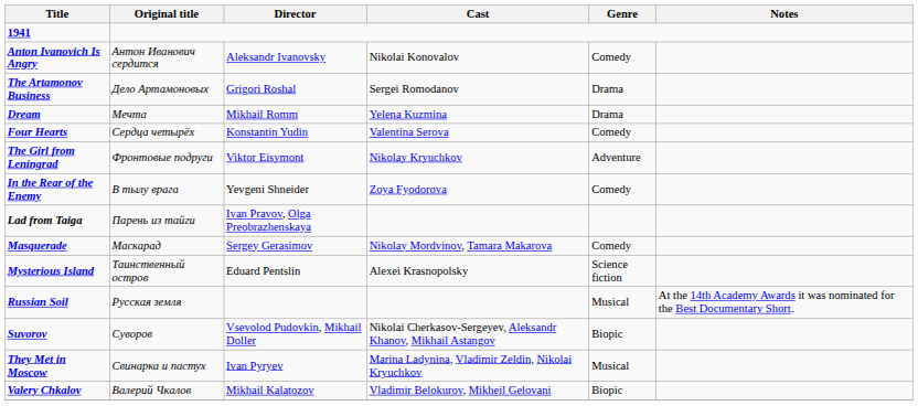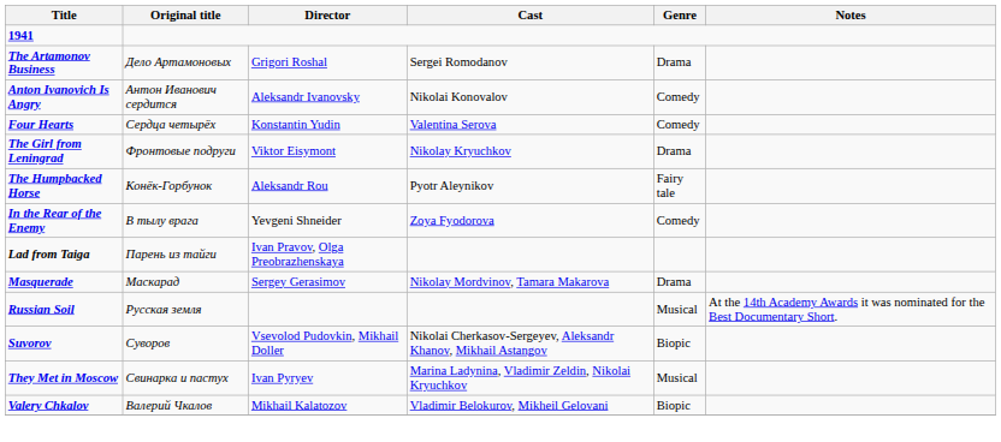 <table class="wikitable">
 <tr>
 <th>Title</th>
 <th>Original title</th>
 <th>Director</th>
 <th>Cast</th>
 <th>Genre</th>
 <th>Notes</th>
 </tr>
 <tr>
 <td><strong><a href='#'>1941</a></strong></td>
 </tr>
 <tr>
-<td><strong><em><a href='#'>Anton Ivanovich Is Angry</a></em></strong></td>
-<td><em>Антон Иванович сердится</em></td>
-<td><a href='#'>Aleksandr Ivanovsky</a></td>
-<td>Nikolai Konovalov</td>
-<td>Comedy</td>
-<td></td>
-</tr>
-<tr>
 <td><strong><em><a href='#'>The Artamonov Business</a></em></strong></td>
 <td><em>Дело Артамоновых</em></td>
 <td><a href='#'>Grigori Roshal</a></td>
 <td>Sergei Romodanov</td>
 <td>Drama</td>
 <td></td>
 </tr>
 <tr>
-<td><strong><em><a href='#'>Dream</a></em></strong></td>
-<td><em>Мечта</em></td>
-<td><a href='#'>Mikhail Romm</a></td>
-<td><a href='#'>Yelena Kuzmina</a></td>
-<td>Drama</td>
+<td><strong><em><a href='#'>Anton Ivanovich Is Angry</a></em></strong></td>
+<td><em>Антон Иванович сердится</em></td>
+<td><a href='#'>Aleksandr Ivanovsky</a></td>
+<td>Nikolai Konovalov</td>
+<td>Comedy</td>
 <td></td>
 </tr>
 <tr>
 <td><strong><em><a href='#'>Four Hearts</a></em></strong></td>
 <td><em>Сердца четырёх</em></td>
 <td><a href='#'>Konstantin Yudin</a></td>
 <td><a href='#'>Valentina Serova</a></td>
 <td>Comedy</td>
 <td></td>
 </tr>
 <tr>
 <td><strong><em><a href='#'>The Girl from Leningrad</a></em></strong></td>
 <td><em>Фронтовые подруги</em></td>
 <td><a href='#'>Viktor Eisymont</a></td>
 <td><a href='#'>Nikolay Kryuchkov</a></td>
-<td>Adventure</td>
+<td>Drama</td>
+<td></td>
+</tr>
+<tr>
+<td><strong><em><a href='#'>The Humpbacked Horse</a></em></strong></td>
+<td><em>Конёк-Горбунок</em></td>
+<td><a href='#'>Aleksandr Rou</a></td>
+<td>Pyotr Aleynikov</td>
+<td>Fairy tale</td>
 <td></td>
 </tr>
 <tr>
 <td><strong><em><a href='#'>In the Rear of the Enemy</a></em></strong></td>
 <td><em>В тылу врага</em></td>
 <td>Yevgeni Shneider</td>
 <td><a href='#'>Zoya Fyodorova</a></td>
 <td>Comedy</td>
 <td></td>
 </tr>
 <tr>
 <td><strong><em>Lad from Taiga</em></strong></td>
 <td><em>Парень из тайги</em></td>
 <td><a href='#'>Ivan Pravov</a>, <a href='#'>Olga Preobrazhenskaya</a></td>
 <td></td>
 <td></td>
 <td></td>
 </tr>
 <tr>
 <td><strong><em><a href='#'>Masquerade</a></em></strong></td>
 <td><em>Маскарад</em></td>
 <td><a href='#'>Sergey Gerasimov</a></td>
 <td><a href='#'>Nikolay Mordvinov</a>, <a href='#'>Tamara Makarova</a></td>
-<td>Comedy</td>
-<td></td>
-</tr>
-<tr>
-<td><strong><em><a href='#'>Mysterious Island</a></em></strong></td>
-<td><em>Таинственный остров</em></td>
-<td>Eduard Pentslin</td>
-<td>Alexei Krasnopolsky</td>
-<td>Science fiction</td>
+<td>Drama</td>
 <td></td>
 </tr>
 <tr>
 <td><strong><em><a href='#'>Russian Soil</a></em></strong></td>
 <td><em>Русская земля</em></td>
 <td></td>
 <td></td>
 <td>Musical</td>
 <td>At the <a href='#'>14th Academy Awards</a> it was nominated for the <a href='#'>Best Documentary Short</a>.</td>
 </tr>
 <tr>
 <td><strong><em><a href='#'>Suvorov</a></em></strong></td>
 <td><em>Суворов</em></td>
 <td><a href='#'>Vsevolod Pudovkin</a>, <a href='#'>Mikhail Doller</a></td>
 <td>Nikolai Cherkasov-Sergeyev, <a href='#'>Aleksandr Khanov</a>, <a href='#'>Mikhail Astangov</a></td>
 <td>Biopic</td>
 <td></td>
 </tr>
 <tr>
 <td><strong><em><a href='#'>They Met in Moscow</a></em></strong></td>
 <td><em>Свинарка и пастух</em></td>
 <td><a href='#'>Ivan Pyryev</a></td>
 <td><a href='#'>Marina Ladynina</a>, <a href='#'>Vladimir Zeldin</a>, <a href='#'>Nikolai Kryuchkov</a></td>
 <td>Musical</td>
 <td></td>
 </tr>
 <tr>
 <td><strong><em><a href='#'>Valery Chkalov</a></em></strong></td>
 <td><em>Валерий Чкалов</em></td>
 <td><a href='#'>Mikhail Kalatozov</a></td>
 <td><a href='#'>Vladimir Belokurov</a>, <a href='#'>Mikheil Gelovani</a></td>
 <td>Biopic</td>
 <td></td>
 </tr>
 <tr>
 </tr>
 </table>
